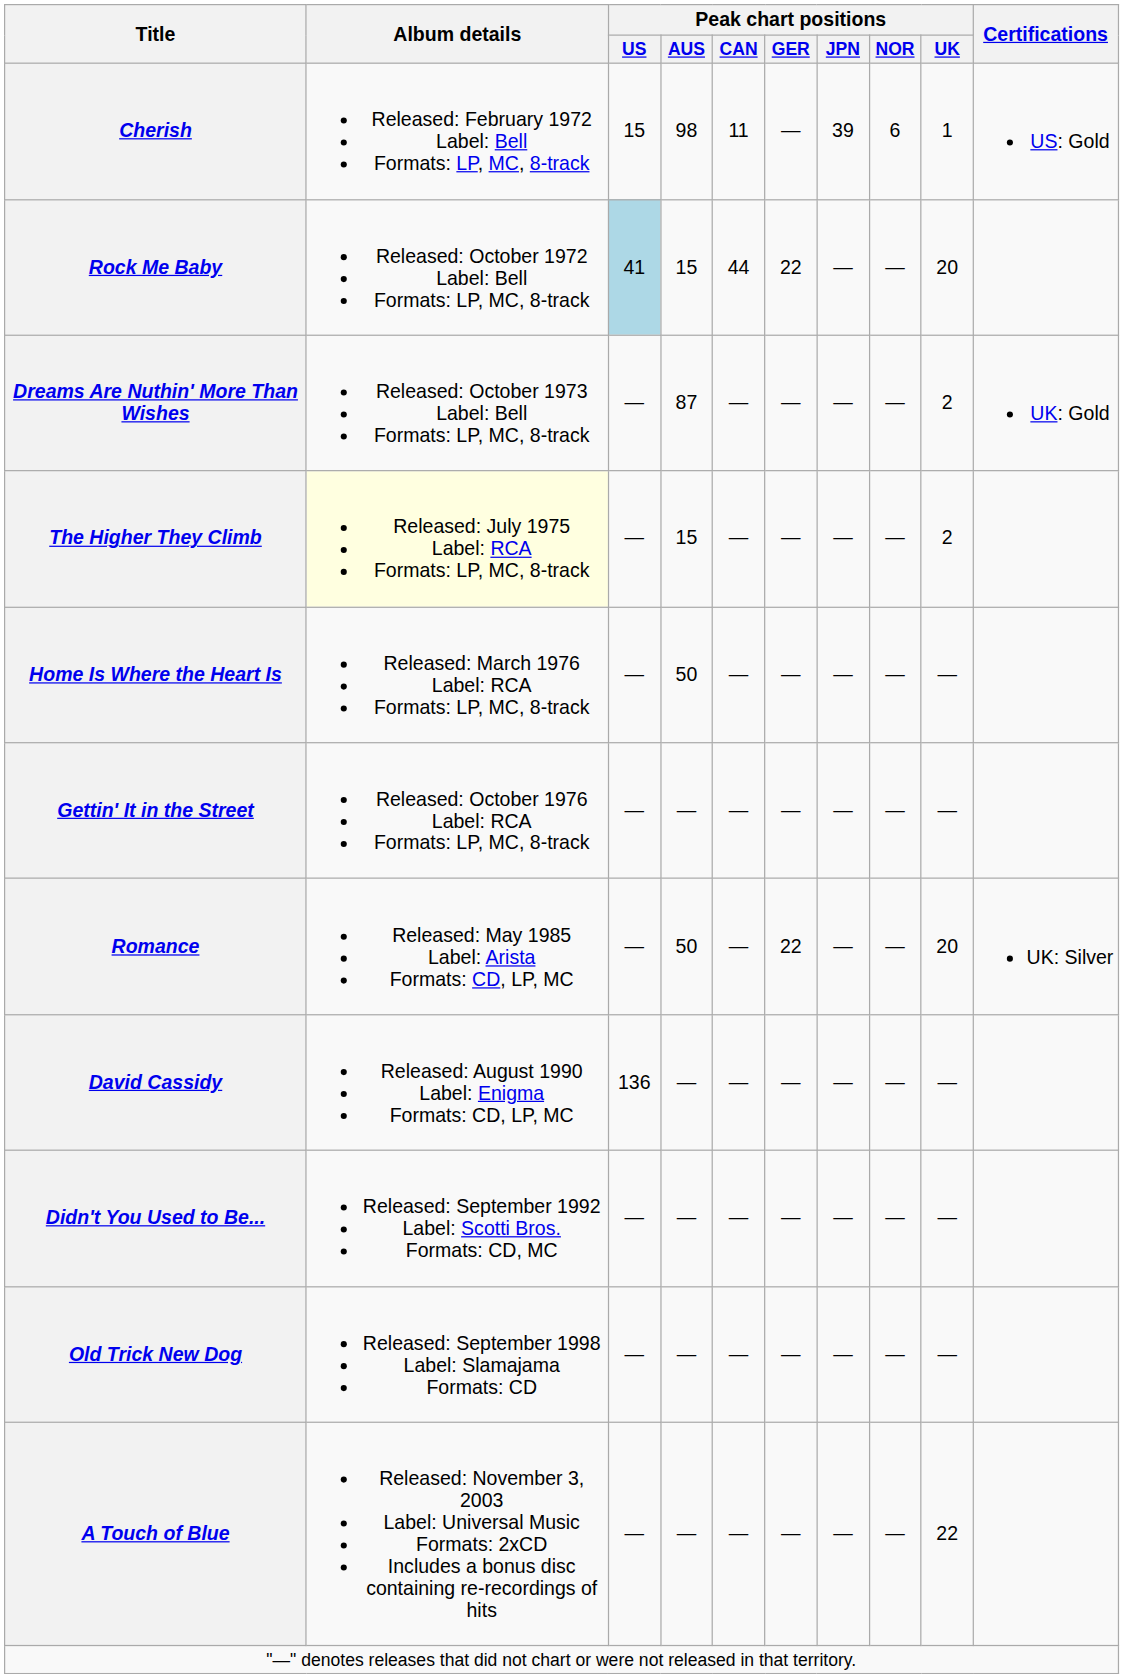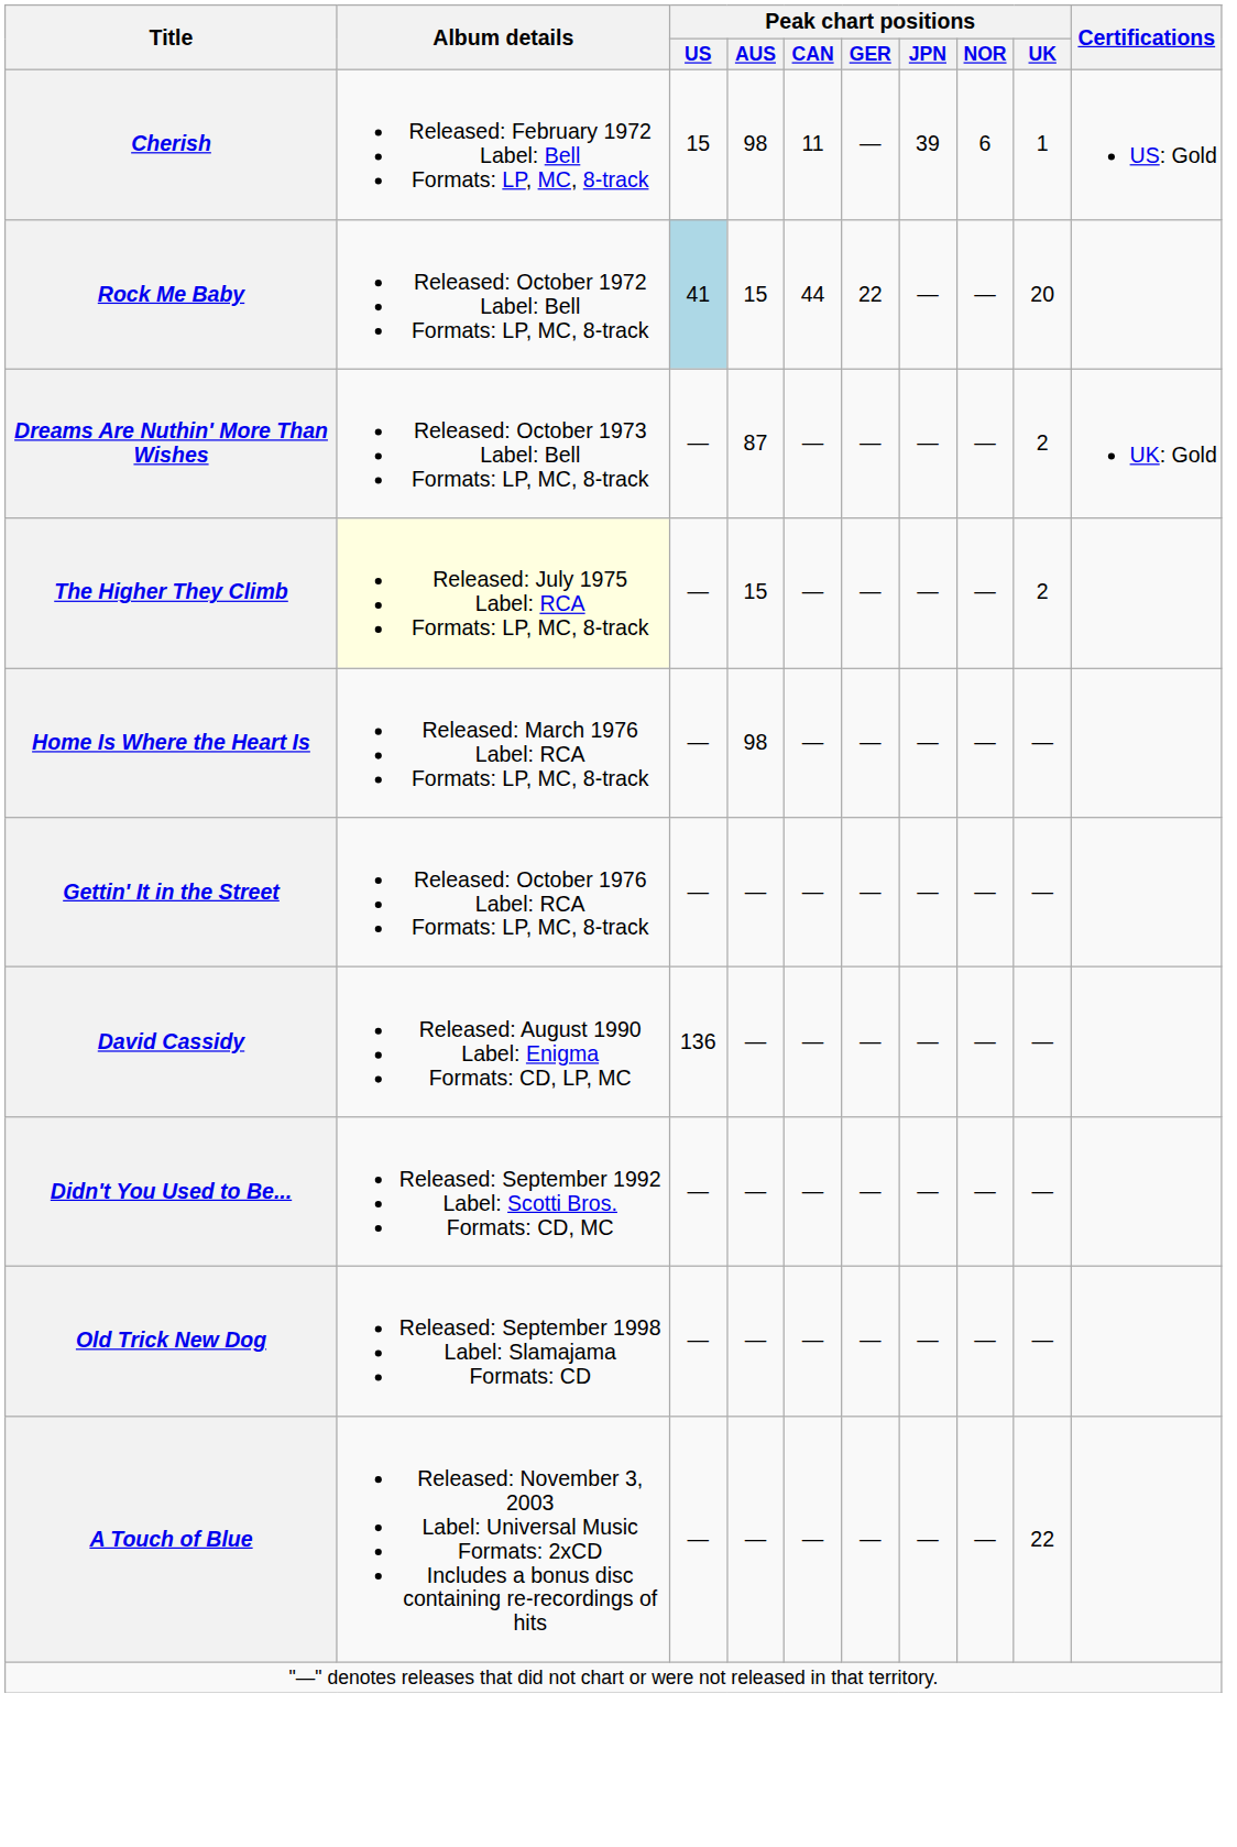 <table class="wikitable plainrowheaders" style="text-align:center;">
 <tr>
 <th rowspan="2" scope="col" style="width:15em;">Title</th>
 <th rowspan="2" scope="col" style="width:15em;">Album details</th>
 <th colspan="7">Peak chart positions</th>
 <th rowspan="2"><a href='#'>Certifications</a></th>
 </tr>
 <tr>
 <th style="width:2.5em;font-size:90%"><a href='#'>US</a><br></th>
 <th style="width:2.5em;font-size:90%"><a href='#'>AUS</a><br></th>
 <th style="width:2.5em;font-size:90%"><a href='#'>CAN</a><br></th>
 <th style="width:2.5em;font-size:90%"><a href='#'>GER</a><br></th>
 <th style="width:2.5em;font-size:90%"><a href='#'>JPN</a><br></th>
 <th style="width:2.5em;font-size:90%"><a href='#'>NOR</a><br></th>
 <th style="width:2.5em;font-size:90%"><a href='#'>UK</a><br></th>
 </tr>
 <tr>
 <th scope="row"><em><a href='#'>Cherish</a></em></th>
 <td><br><ul><li>Released: February 1972</li><li>Label: <a href='#'>Bell</a></li><li>Formats: <a href='#'>LP</a>, <a href='#'>MC</a>, <a href='#'>8-track</a></li></ul></td>
 <td>15</td>
 <td>98</td>
 <td>11</td>
 <td>—</td>
 <td>39</td>
 <td>6</td>
 <td>1</td>
 <td><br><ul><li><a href='#'>US</a>: Gold</li></ul></td>
 </tr>
 <tr>
 <th scope="row"><em><a href='#'>Rock Me Baby</a></em></th>
 <td><br><ul><li>Released: October 1972</li><li>Label: Bell</li><li>Formats: LP, MC, 8-track</li></ul></td>
 <td style="background: lightblue;">41</td>
 <td>15</td>
 <td>44</td>
 <td>22</td>
 <td>—</td>
 <td>—</td>
 <td>20</td>
 <td></td>
 </tr>
 <tr>
 <th scope="row"><em><a href='#'>Dreams Are Nuthin' More Than Wishes</a></em></th>
 <td><br><ul><li>Released: October 1973</li><li>Label: Bell</li><li>Formats: LP, MC, 8-track</li></ul></td>
 <td>—</td>
 <td>87</td>
 <td>—</td>
 <td>—</td>
 <td>—</td>
 <td>—</td>
 <td>2</td>
 <td><br><ul><li><a href='#'>UK</a>: Gold</li></ul></td>
 </tr>
 <tr>
 <th scope="row"><em><a href='#'>The Higher They Climb</a></em></th>
 <td style="background: lightyellow;"><br><ul><li>Released: July 1975</li><li>Label: <a href='#'>RCA</a></li><li>Formats: LP, MC, 8-track</li></ul></td>
 <td>—</td>
 <td>15</td>
 <td>—</td>
 <td>—</td>
 <td>—</td>
 <td>—</td>
 <td>2</td>
 <td></td>
 </tr>
 <tr>
 <th scope="row"><em><a href='#'>Home Is Where the Heart Is</a></em></th>
 <td><br><ul><li>Released: March 1976</li><li>Label: RCA</li><li>Formats: LP, MC, 8-track</li></ul></td>
 <td>—</td>
-<td>50</td>
+<td>98</td>
 <td>—</td>
 <td>—</td>
 <td>—</td>
 <td>—</td>
 <td>—</td>
 <td></td>
 </tr>
 <tr>
 <th scope="row"><em><a href='#'>Gettin' It in the Street</a></em></th>
 <td><br><ul><li>Released: October 1976</li><li>Label: RCA</li><li>Formats: LP, MC, 8-track</li></ul></td>
 <td>—</td>
 <td>—</td>
 <td>—</td>
 <td>—</td>
 <td>—</td>
 <td>—</td>
 <td>—</td>
 <td></td>
-</tr>
-<tr>
-<th scope="row"><em><a href='#'>Romance</a></em></th>
-<td><br><ul><li>Released: May 1985</li><li>Label: <a href='#'>Arista</a></li><li>Formats: <a href='#'>CD</a>, LP, MC</li></ul></td>
-<td>—</td>
-<td>50</td>
-<td>—</td>
-<td>22</td>
-<td>—</td>
-<td>—</td>
-<td>20</td>
-<td><br><ul><li>UK: Silver</li></ul></td>
 </tr>
 <tr>
 <th scope="row"><em><a href='#'>David Cassidy</a></em></th>
 <td><br><ul><li>Released: August 1990</li><li>Label: <a href='#'>Enigma</a></li><li>Formats: CD, LP, MC</li></ul></td>
 <td>136</td>
 <td>—</td>
 <td>—</td>
 <td>—</td>
 <td>—</td>
 <td>—</td>
 <td>—</td>
 <td></td>
 </tr>
 <tr>
 <th scope="row"><em><a href='#'>Didn't You Used to Be...</a></em></th>
 <td><br><ul><li>Released: September 1992</li><li>Label: <a href='#'>Scotti Bros.</a></li><li>Formats: CD, MC</li></ul></td>
 <td>—</td>
 <td>—</td>
 <td>—</td>
 <td>—</td>
 <td>—</td>
 <td>—</td>
 <td>—</td>
 <td></td>
 </tr>
 <tr>
 <th scope="row"><em><a href='#'>Old Trick New Dog</a></em></th>
 <td><br><ul><li>Released: September 1998</li><li>Label: Slamajama</li><li>Formats: CD</li></ul></td>
 <td>—</td>
 <td>—</td>
 <td>—</td>
 <td>—</td>
 <td>—</td>
 <td>—</td>
 <td>—</td>
 <td></td>
 </tr>
 <tr>
 <th scope="row"><em><a href='#'>A Touch of Blue</a></em></th>
 <td><br><ul><li>Released: November 3, 2003</li><li>Label: Universal Music</li><li>Formats: 2xCD</li><li>Includes a bonus disc containing re-recordings of hits</li></ul></td>
 <td>—</td>
 <td>—</td>
 <td>—</td>
 <td>—</td>
 <td>—</td>
 <td>—</td>
 <td>22</td>
 <td></td>
 </tr>
 <tr>
 <td colspan="10" style="font-size:90%">"—" denotes releases that did not chart or were not released in that territory.</td>
 </tr>
 </table>
